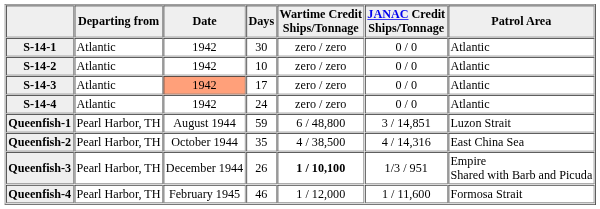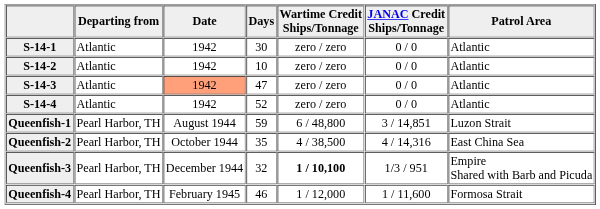 <table border="1" cellpadding="2" cellspacing="1" align="center">
 <tr>
 <th scope="col" style="background:#efefef;"> </th>
 <th scope="col" style="background:#efefef;">Departing from</th>
 <th scope="col" style="background:#efefef;">Date</th>
 <th scope="col" style="background:#efefef;">Days</th>
 <th scope="col" style="background:#efefef;">Wartime Credit <br>Ships/Tonnage</th>
 <th scope="col" style="background:#efefef;"><a href='#'>JANAC</a> Credit<br>Ships/Tonnage</th>
 <th scope="col" style="background:#efefef;">Patrol Area</th>
 </tr>
 <tr>
 <th scope="row" style="background:#efefef;">S-14-1</th>
 <td align=left>Atlantic</td>
 <td align=center>1942</td>
 <td align=center>30</td>
 <td align=center>zero / zero</td>
 <td align=center>0 / 0</td>
 <td align=left>Atlantic</td>
 </tr>
 <tr>
 <th scope="row" style="background:#efefef;">S-14-2</th>
 <td align=left>Atlantic</td>
 <td align=center>1942</td>
 <td align=center>10</td>
 <td align=center>zero / zero</td>
 <td align=center>0 / 0</td>
 <td align=left>Atlantic</td>
 </tr>
 <tr>
 <th scope="row" style="background:#efefef;">S-14-3</th>
 <td align=left>Atlantic</td>
 <td align=center style="background: lightsalmon;">1942</td>
-<td align=center>17</td>
+<td align=center>47</td>
 <td align=center>zero / zero</td>
 <td align=center>0 / 0</td>
 <td align=left>Atlantic</td>
 </tr>
 <tr>
 <th scope="row" style="background:#efefef;">S-14-4</th>
 <td align=left>Atlantic</td>
 <td align=center>1942</td>
-<td align=center>24</td>
+<td align=center>52</td>
 <td align=center>zero / zero</td>
 <td align=center>0 / 0</td>
 <td align=left>Atlantic</td>
 </tr>
 <tr>
 <th scope="row" style="background:#efefef;">Queenfish-1</th>
 <td align=left>Pearl Harbor, TH</td>
 <td align=center>August 1944</td>
 <td align=center>59</td>
 <td align=center>6 / 48,800</td>
 <td align=center>3 / 14,851</td>
 <td align=left>Luzon Strait</td>
 </tr>
 <tr>
 <th scope="row" style="background:#efefef;">Queenfish-2</th>
 <td align=left>Pearl Harbor, TH</td>
 <td align=center>October 1944</td>
 <td align=center>35</td>
 <td align=center>4 / 38,500</td>
 <td align=center>4 / 14,316</td>
 <td align=left>East China Sea</td>
 </tr>
 <tr>
 <th scope="row" style="background:#efefef;">Queenfish-3</th>
 <td align=left>Pearl Harbor, TH</td>
 <td align=center>December 1944</td>
-<td align=center>26</td>
+<td align=center>32</td>
 <td align=center><strong>1 / 10,100</strong></td>
 <td align=center>1/3 / 951</td>
 <td align=left>Empire<br>Shared with Barb and Picuda</td>
 </tr>
 <tr>
 <th scope="row" style="background:#efefef;">Queenfish-4</th>
 <td align=left>Pearl Harbor, TH</td>
 <td align=center>February 1945</td>
 <td align=center>46</td>
 <td align=center>1 / 12,000</td>
 <td align=center>1 / 11,600</td>
 <td align=left>Formosa Strait</td>
 </tr>
 </table>
